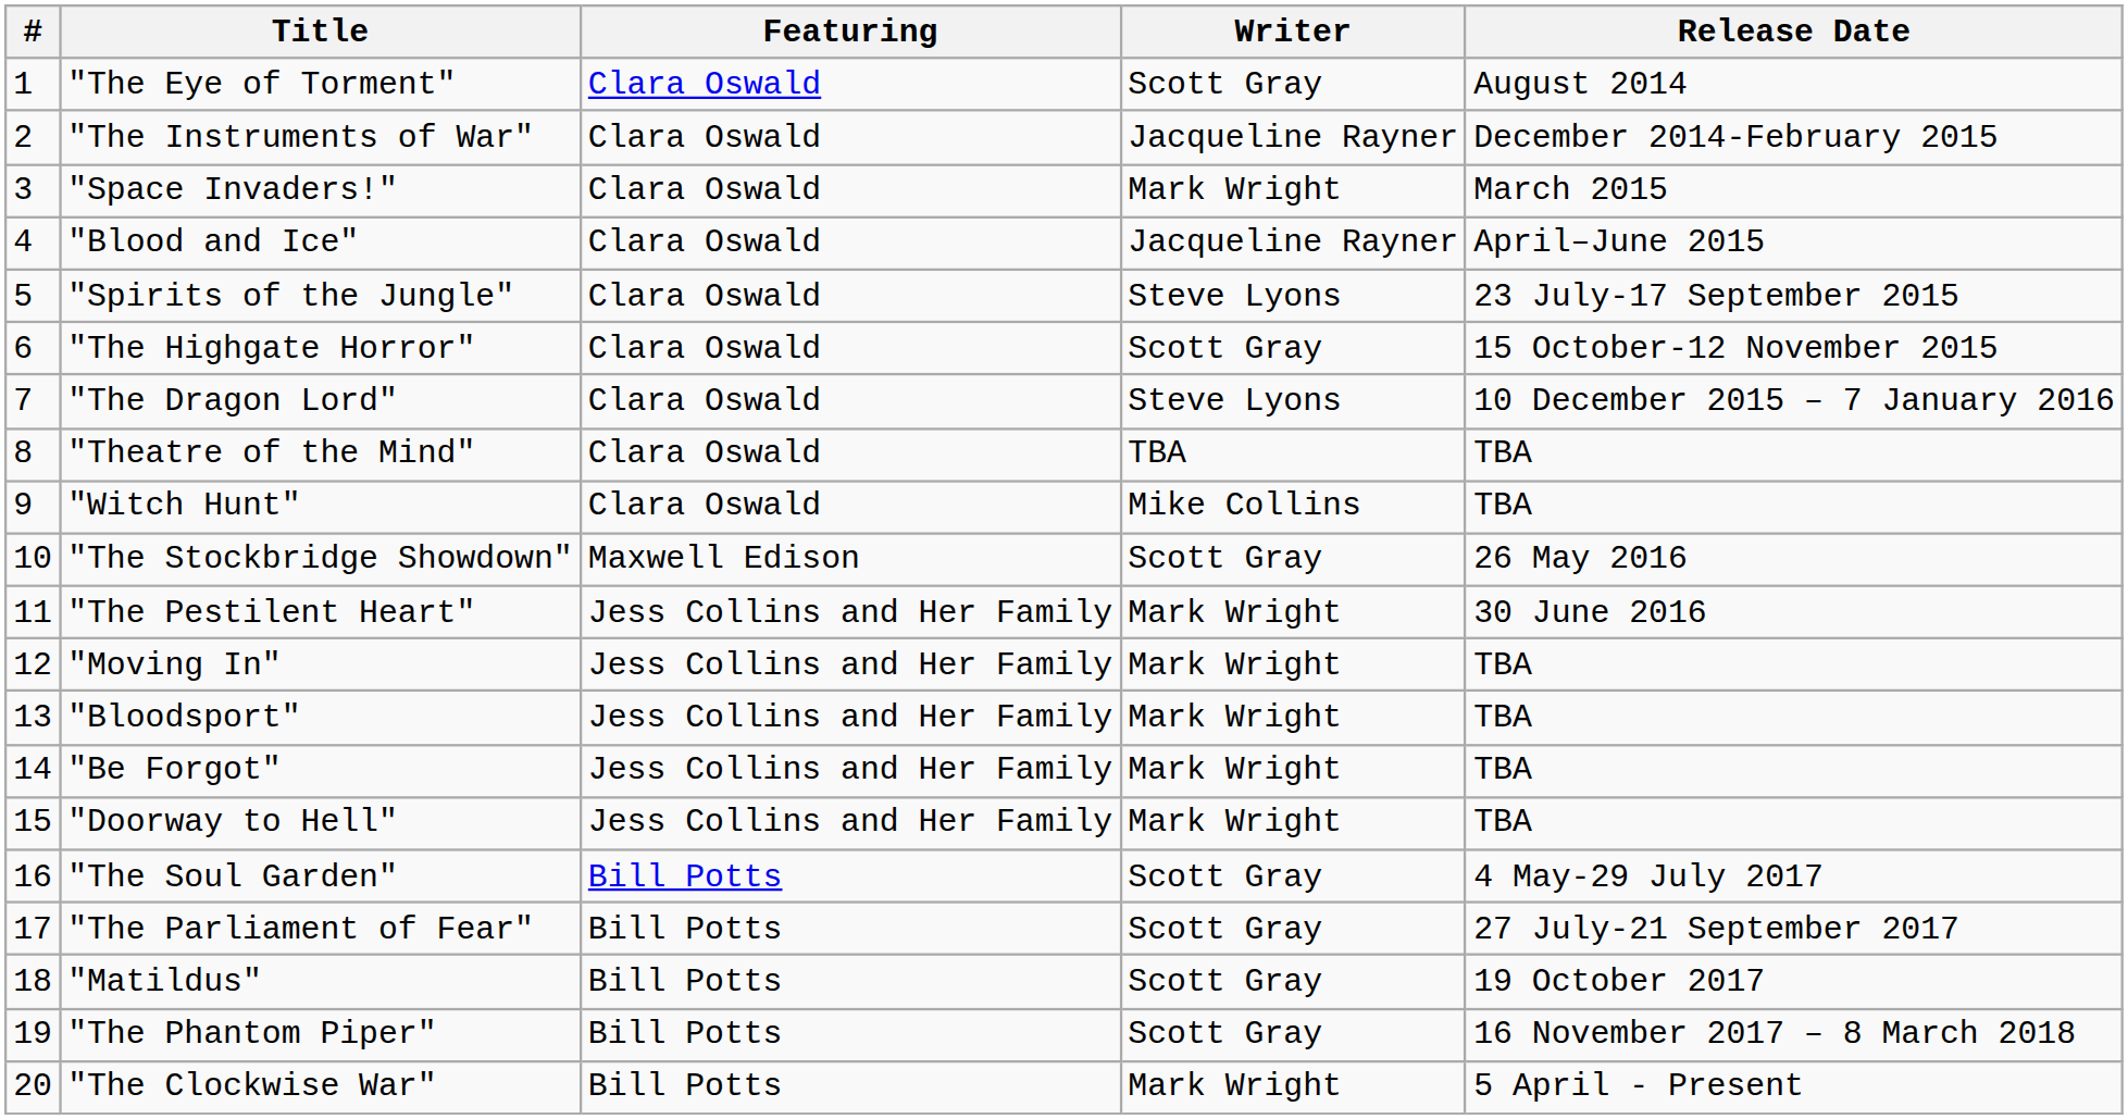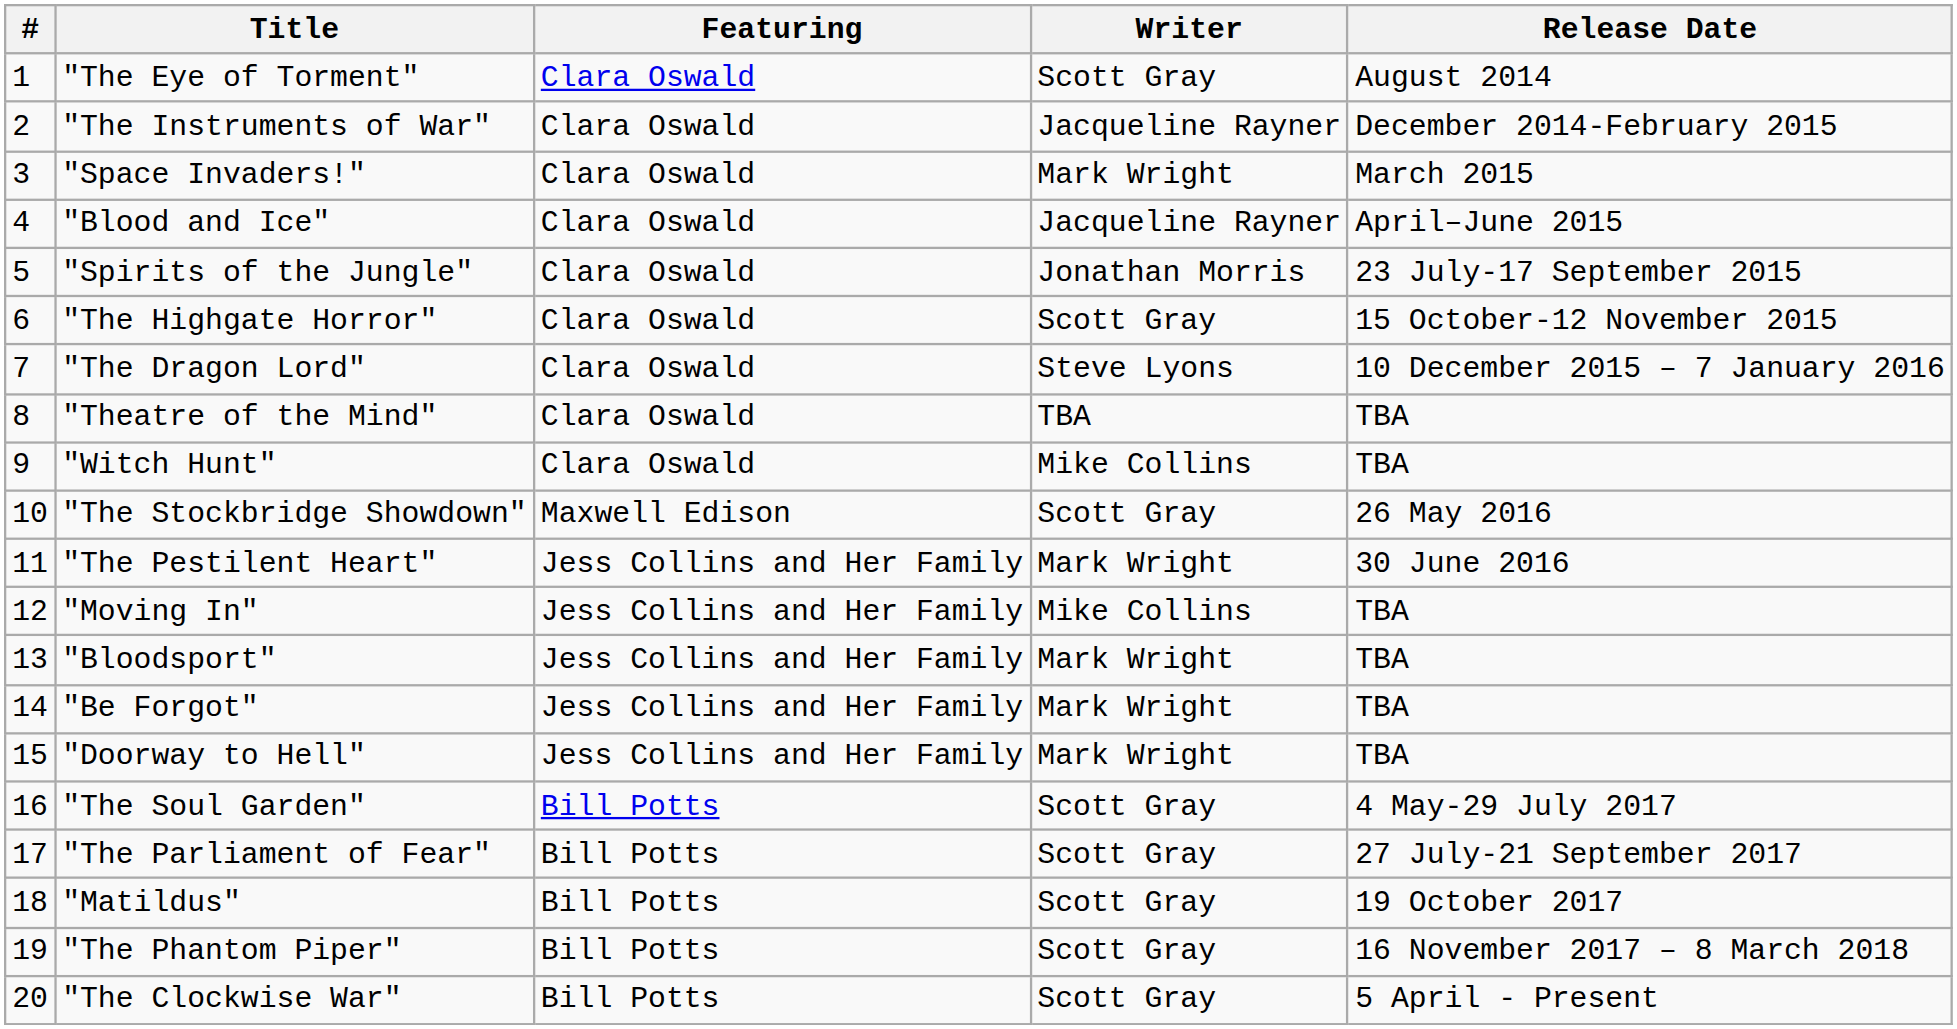 <table class="wikitable">
 <tr>
 <th>#</th>
 <th>Title</th>
 <th>Featuring</th>
 <th>Writer</th>
 <th>Release Date</th>
 </tr>
 <tr>
 <td>1</td>
 <td>"The Eye of Torment"</td>
 <td><a href='#'>Clara Oswald</a></td>
 <td>Scott Gray</td>
 <td>August 2014</td>
 </tr>
 <tr>
 <td>2</td>
 <td>"The Instruments of War"</td>
 <td>Clara Oswald</td>
 <td>Jacqueline Rayner</td>
 <td>December 2014-February 2015</td>
 </tr>
 <tr>
 <td>3</td>
 <td>"Space Invaders!"</td>
 <td>Clara Oswald</td>
 <td>Mark Wright</td>
 <td>March 2015</td>
 </tr>
 <tr>
 <td>4</td>
 <td>"Blood and Ice"</td>
 <td>Clara Oswald</td>
 <td>Jacqueline Rayner</td>
 <td>April–June 2015</td>
 </tr>
 <tr>
 <td>5</td>
 <td>"Spirits of the Jungle"</td>
 <td>Clara Oswald</td>
-<td>Steve Lyons</td>
+<td>Jonathan Morris</td>
 <td>23 July-17 September 2015</td>
 </tr>
 <tr>
 <td>6</td>
 <td>"The Highgate Horror"</td>
 <td>Clara Oswald</td>
 <td>Scott Gray</td>
 <td>15 October-12 November 2015</td>
 </tr>
 <tr>
 <td>7</td>
 <td>"The Dragon Lord"</td>
 <td>Clara Oswald</td>
 <td>Steve Lyons</td>
 <td>10 December 2015 – 7 January 2016</td>
 </tr>
 <tr>
 <td>8</td>
 <td>"Theatre of the Mind"</td>
 <td>Clara Oswald</td>
 <td>TBA</td>
 <td>TBA</td>
 </tr>
 <tr>
 <td>9</td>
 <td>"Witch Hunt"</td>
 <td>Clara Oswald</td>
 <td>Mike Collins</td>
 <td>TBA</td>
 </tr>
 <tr>
 <td>10</td>
 <td>"The Stockbridge Showdown"</td>
 <td>Maxwell Edison</td>
 <td>Scott Gray</td>
 <td>26 May 2016</td>
 </tr>
 <tr>
 <td>11</td>
 <td>"The Pestilent Heart"</td>
 <td>Jess Collins and Her Family</td>
 <td>Mark Wright</td>
 <td>30 June 2016</td>
 </tr>
 <tr>
 <td>12</td>
 <td>"Moving In"</td>
 <td>Jess Collins and Her Family</td>
-<td>Mark Wright</td>
+<td>Mike Collins</td>
 <td>TBA</td>
 </tr>
 <tr>
 <td>13</td>
 <td>"Bloodsport"</td>
 <td>Jess Collins and Her Family</td>
 <td>Mark Wright</td>
 <td>TBA</td>
 </tr>
 <tr>
 <td>14</td>
 <td>"Be Forgot"</td>
 <td>Jess Collins and Her Family</td>
 <td>Mark Wright</td>
 <td>TBA</td>
 </tr>
 <tr>
 <td>15</td>
 <td>"Doorway to Hell"</td>
 <td>Jess Collins and Her Family</td>
 <td>Mark Wright</td>
 <td>TBA</td>
 </tr>
 <tr>
 <td>16</td>
 <td>"The Soul Garden"</td>
 <td><a href='#'>Bill Potts</a></td>
 <td>Scott Gray</td>
 <td>4 May-29 July 2017</td>
 </tr>
 <tr>
 <td>17</td>
 <td>"The Parliament of Fear"</td>
 <td>Bill Potts</td>
 <td>Scott Gray</td>
 <td>27 July-21 September 2017</td>
 </tr>
 <tr>
 <td>18</td>
 <td>"Matildus"</td>
 <td>Bill Potts</td>
 <td>Scott Gray</td>
 <td>19 October 2017</td>
 </tr>
 <tr>
 <td>19</td>
 <td>"The Phantom Piper"</td>
 <td>Bill Potts</td>
 <td>Scott Gray</td>
 <td>16 November 2017 – 8 March 2018</td>
 </tr>
 <tr>
 <td>20</td>
 <td>"The Clockwise War"</td>
 <td>Bill Potts</td>
-<td>Mark Wright</td>
+<td>Scott Gray</td>
 <td>5 April - Present</td>
 </tr>
 </table>
